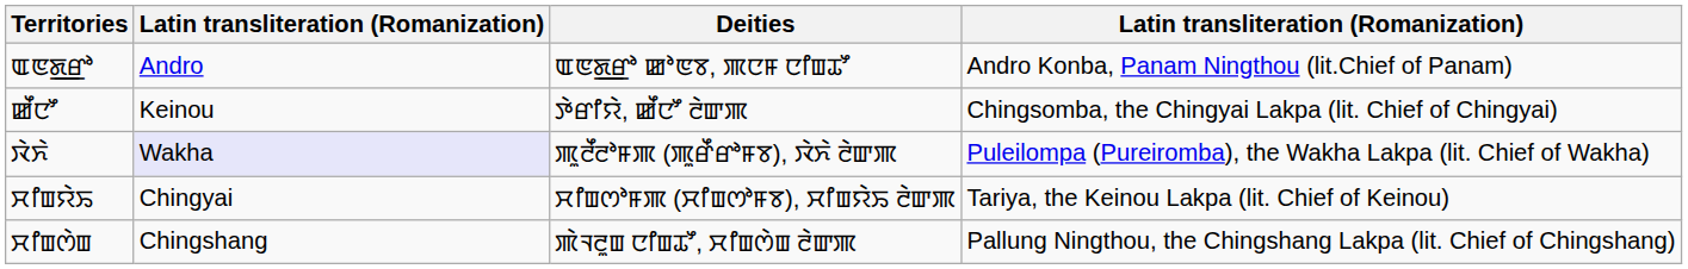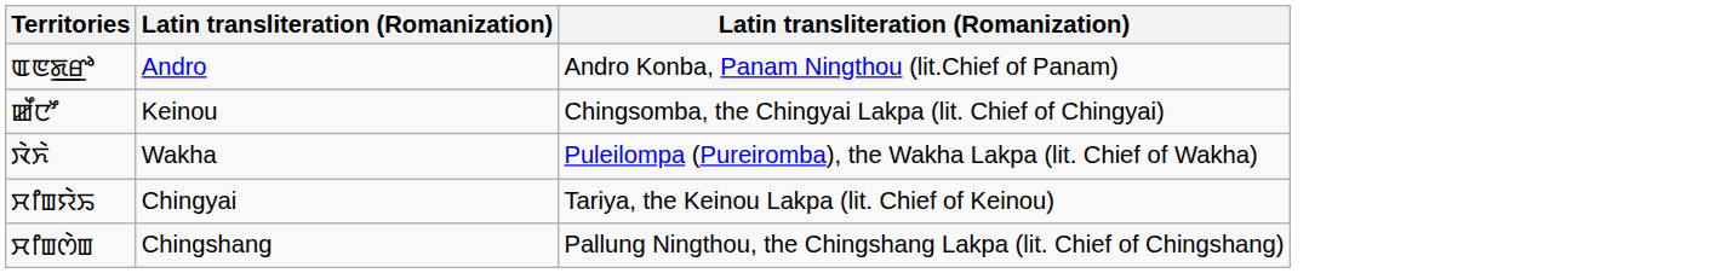 <table class="wikitable">
 <tr>
 <th>Territories</th>
 <th>Latin transliteration (Romanization)</th>
-<th>Deities</th>
 <th>Latin transliteration (Romanization)</th>
 </tr>
 <tr>
 <td>ꯑꯟꯗ꯭ꯔꯣ</td>
 <td><a href='#'>Andro</a></td>
-<td>ꯑꯟꯗ꯭ꯔꯣ ꯀꯣꯟꯕ, ꯄꯅꯝ ꯅꯤꯡꯊꯧ</td>
 <td>Andro Konba, <a href='#'>Panam Ningthou</a> (lit.Chief of Panam)</td>
 </tr>
 <tr>
 <td>ꯀꯩꯅꯧ</td>
 <td>Keinou</td>
-<td>ꯇꯥꯔꯤꯌꯥ, ꯀꯩꯅꯧ ꯂꯥꯛꯄ</td>
 <td>Chingsomba, the Chingyai Lakpa (lit. Chief of Chingyai)</td>
 </tr>
 <tr>
 <td>ꯋꯥꯈꯥ</td>
-<td style="background: lavender;">Wakha</td>
-<td>ꯄꯨꯂꯩꯂꯣꯝꯄ (ꯄꯨꯔꯩꯔꯣꯝꯕ), ꯋꯥꯈꯥ ꯂꯥꯛꯄ</td>
+<td>Wakha</td>
 <td><a href='#'>Puleilompa</a> (<a href='#'>Pureiromba</a>), the Wakha Lakpa (lit. Chief of Wakha)</td>
 </tr>
 <tr>
 <td>ꯆꯤꯡꯌꯥꯢ</td>
 <td>Chingyai</td>
-<td>ꯆꯤꯡꯁꯣꯝꯄ (ꯆꯤꯡꯁꯣꯝꯕ), ꯆꯤꯡꯌꯥꯢ ꯂꯥꯛꯄ</td>
 <td>Tariya, the Keinou Lakpa (lit. Chief of Keinou)</td>
 </tr>
 <tr>
 <td>ꯆꯤꯡꯁꯥꯡ</td>
 <td>Chingshang</td>
-<td>ꯄꯥꯜꯂꯨꯡ ꯅꯤꯡꯊꯧ, ꯆꯤꯡꯁꯥꯡ ꯂꯥꯛꯄ</td>
 <td>Pallung Ningthou, the Chingshang Lakpa (lit. Chief of Chingshang)</td>
 </tr>
 </table>
